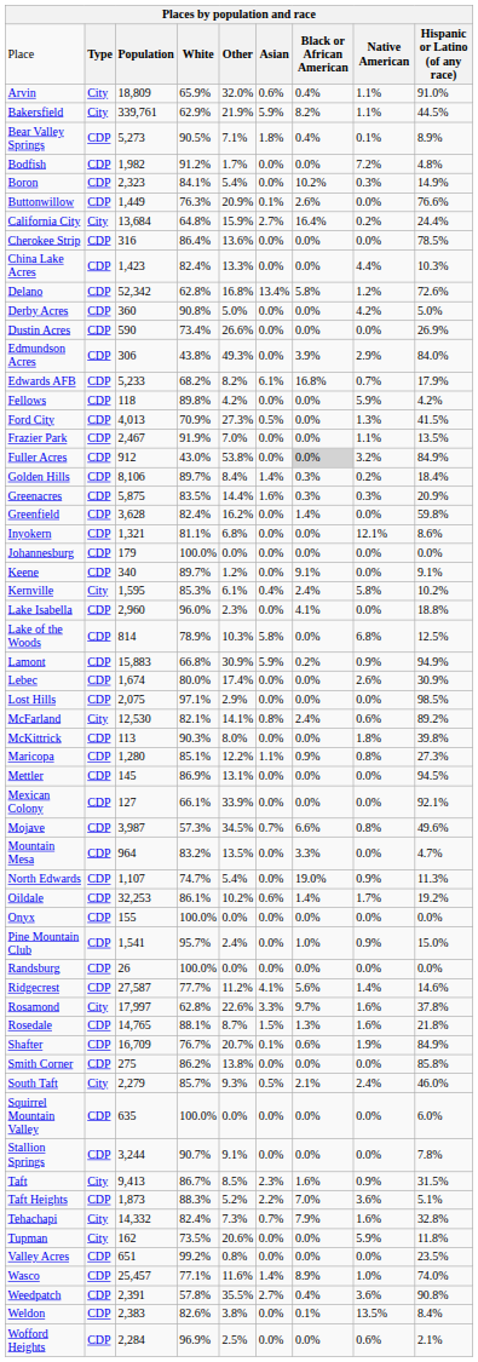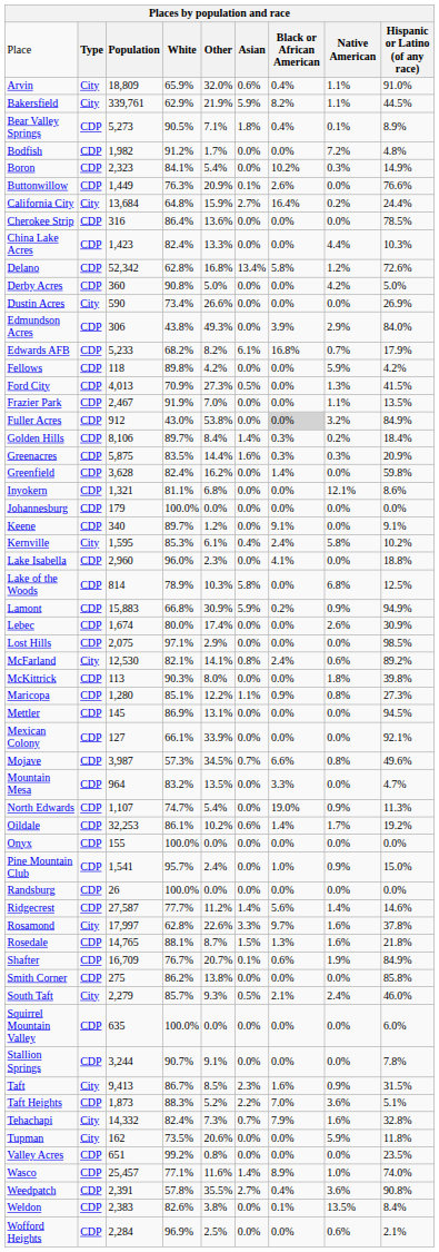 <table class="wikitable sortable collapsible collapsed" style="width: 100%;">
 <tr>
 <th colspan="9">Places by population and race</th>
 </tr>
 <tr>
 <td>Place</td>
 <th>Type</th>
 <th data-sort-type="number">Population</th>
 <th data-sort-type="number">White</th>
 <th data-sort-type="number">Other<br></th>
 <th data-sort-type="number">Asian</th>
 <th data-sort-type="number">Black or African<br>American</th>
 <th data-sort-type="number">Native American<br></th>
 <th data-sort-type="number">Hispanic or Latino<br>(of any race)</th>
 </tr>
 <tr>
 <td><a href='#'>Arvin</a></td>
 <td><a href='#'>City</a></td>
 <td>18,809</td>
 <td>65.9%</td>
 <td>32.0%</td>
 <td>0.6%</td>
 <td>0.4%</td>
 <td>1.1%</td>
 <td>91.0%</td>
 </tr>
 <tr>
 <td><a href='#'>Bakersfield</a></td>
 <td><a href='#'>City</a></td>
 <td>339,761</td>
 <td>62.9%</td>
 <td>21.9%</td>
 <td>5.9%</td>
 <td>8.2%</td>
 <td>1.1%</td>
 <td>44.5%</td>
 </tr>
 <tr>
 <td><a href='#'>Bear Valley Springs</a></td>
 <td><a href='#'>CDP</a></td>
 <td>5,273</td>
 <td>90.5%</td>
 <td>7.1%</td>
 <td>1.8%</td>
 <td>0.4%</td>
 <td>0.1%</td>
 <td>8.9%</td>
 </tr>
 <tr>
 <td><a href='#'>Bodfish</a></td>
 <td><a href='#'>CDP</a></td>
 <td>1,982</td>
 <td>91.2%</td>
 <td>1.7%</td>
 <td>0.0%</td>
 <td>0.0%</td>
 <td>7.2%</td>
 <td>4.8%</td>
 </tr>
 <tr>
 <td><a href='#'>Boron</a></td>
 <td><a href='#'>CDP</a></td>
 <td>2,323</td>
 <td>84.1%</td>
 <td>5.4%</td>
 <td>0.0%</td>
 <td>10.2%</td>
 <td>0.3%</td>
 <td>14.9%</td>
 </tr>
 <tr>
 <td><a href='#'>Buttonwillow</a></td>
 <td><a href='#'>CDP</a></td>
 <td>1,449</td>
 <td>76.3%</td>
 <td>20.9%</td>
 <td>0.1%</td>
 <td>2.6%</td>
 <td>0.0%</td>
 <td>76.6%</td>
 </tr>
 <tr>
 <td><a href='#'>California City</a></td>
 <td><a href='#'>City</a></td>
 <td>13,684</td>
 <td>64.8%</td>
 <td>15.9%</td>
 <td>2.7%</td>
 <td>16.4%</td>
 <td>0.2%</td>
 <td>24.4%</td>
 </tr>
 <tr>
 <td><a href='#'>Cherokee Strip</a></td>
 <td><a href='#'>CDP</a></td>
 <td>316</td>
 <td>86.4%</td>
 <td>13.6%</td>
 <td>0.0%</td>
 <td>0.0%</td>
 <td>0.0%</td>
 <td>78.5%</td>
 </tr>
 <tr>
 <td><a href='#'>China Lake Acres</a></td>
 <td><a href='#'>CDP</a></td>
 <td>1,423</td>
 <td>82.4%</td>
 <td>13.3%</td>
 <td>0.0%</td>
 <td>0.0%</td>
 <td>4.4%</td>
 <td>10.3%</td>
 </tr>
 <tr>
 <td><a href='#'>Delano</a></td>
 <td><a href='#'>CDP</a></td>
 <td>52,342</td>
 <td>62.8%</td>
 <td>16.8%</td>
 <td>13.4%</td>
 <td>5.8%</td>
 <td>1.2%</td>
 <td>72.6%</td>
 </tr>
 <tr>
 <td><a href='#'>Derby Acres</a></td>
 <td><a href='#'>CDP</a></td>
 <td>360</td>
 <td>90.8%</td>
 <td>5.0%</td>
 <td>0.0%</td>
 <td>0.0%</td>
 <td>4.2%</td>
 <td>5.0%</td>
 </tr>
 <tr>
 <td><a href='#'>Dustin Acres</a></td>
-<td><a href='#'>CDP</a></td>
+<td><a href='#'>City</a></td>
 <td>590</td>
 <td>73.4%</td>
 <td>26.6%</td>
 <td>0.0%</td>
 <td>0.0%</td>
 <td>0.0%</td>
 <td>26.9%</td>
 </tr>
 <tr>
 <td><a href='#'>Edmundson Acres</a></td>
 <td><a href='#'>CDP</a></td>
 <td>306</td>
 <td>43.8%</td>
 <td>49.3%</td>
 <td>0.0%</td>
 <td>3.9%</td>
 <td>2.9%</td>
 <td>84.0%</td>
 </tr>
 <tr>
 <td><a href='#'>Edwards AFB</a></td>
 <td><a href='#'>CDP</a></td>
 <td>5,233</td>
 <td>68.2%</td>
 <td>8.2%</td>
 <td>6.1%</td>
 <td>16.8%</td>
 <td>0.7%</td>
 <td>17.9%</td>
 </tr>
 <tr>
 <td><a href='#'>Fellows</a></td>
 <td><a href='#'>CDP</a></td>
 <td>118</td>
 <td>89.8%</td>
 <td>4.2%</td>
 <td>0.0%</td>
 <td>0.0%</td>
 <td>5.9%</td>
 <td>4.2%</td>
 </tr>
 <tr>
 <td><a href='#'>Ford City</a></td>
 <td><a href='#'>CDP</a></td>
 <td>4,013</td>
 <td>70.9%</td>
 <td>27.3%</td>
 <td>0.5%</td>
 <td>0.0%</td>
 <td>1.3%</td>
 <td>41.5%</td>
 </tr>
 <tr>
 <td><a href='#'>Frazier Park</a></td>
 <td><a href='#'>CDP</a></td>
 <td>2,467</td>
 <td>91.9%</td>
 <td>7.0%</td>
 <td>0.0%</td>
 <td>0.0%</td>
 <td>1.1%</td>
 <td>13.5%</td>
 </tr>
 <tr>
 <td><a href='#'>Fuller Acres</a></td>
 <td><a href='#'>CDP</a></td>
 <td>912</td>
 <td>43.0%</td>
 <td>53.8%</td>
 <td>0.0%</td>
 <td style="background: lightgrey;">0.0%</td>
 <td>3.2%</td>
 <td>84.9%</td>
 </tr>
 <tr>
 <td><a href='#'>Golden Hills</a></td>
 <td><a href='#'>CDP</a></td>
 <td>8,106</td>
 <td>89.7%</td>
 <td>8.4%</td>
 <td>1.4%</td>
 <td>0.3%</td>
 <td>0.2%</td>
 <td>18.4%</td>
 </tr>
 <tr>
 <td><a href='#'>Greenacres</a></td>
 <td><a href='#'>CDP</a></td>
 <td>5,875</td>
 <td>83.5%</td>
 <td>14.4%</td>
 <td>1.6%</td>
 <td>0.3%</td>
 <td>0.3%</td>
 <td>20.9%</td>
 </tr>
 <tr>
 <td><a href='#'>Greenfield</a></td>
 <td><a href='#'>CDP</a></td>
 <td>3,628</td>
 <td>82.4%</td>
 <td>16.2%</td>
 <td>0.0%</td>
 <td>1.4%</td>
 <td>0.0%</td>
 <td>59.8%</td>
 </tr>
 <tr>
 <td><a href='#'>Inyokern</a></td>
 <td><a href='#'>CDP</a></td>
 <td>1,321</td>
 <td>81.1%</td>
 <td>6.8%</td>
 <td>0.0%</td>
 <td>0.0%</td>
 <td>12.1%</td>
 <td>8.6%</td>
 </tr>
 <tr>
 <td><a href='#'>Johannesburg</a></td>
 <td><a href='#'>CDP</a></td>
 <td>179</td>
 <td>100.0%</td>
 <td>0.0%</td>
 <td>0.0%</td>
 <td>0.0%</td>
 <td>0.0%</td>
 <td>0.0%</td>
 </tr>
 <tr>
 <td><a href='#'>Keene</a></td>
 <td><a href='#'>CDP</a></td>
 <td>340</td>
 <td>89.7%</td>
 <td>1.2%</td>
 <td>0.0%</td>
 <td>9.1%</td>
 <td>0.0%</td>
 <td>9.1%</td>
 </tr>
 <tr>
 <td><a href='#'>Kernville</a></td>
 <td><a href='#'>City</a></td>
 <td>1,595</td>
 <td>85.3%</td>
 <td>6.1%</td>
 <td>0.4%</td>
 <td>2.4%</td>
 <td>5.8%</td>
 <td>10.2%</td>
 </tr>
 <tr>
 <td><a href='#'>Lake Isabella</a></td>
 <td><a href='#'>CDP</a></td>
 <td>2,960</td>
 <td>96.0%</td>
 <td>2.3%</td>
 <td>0.0%</td>
 <td>4.1%</td>
 <td>0.0%</td>
 <td>18.8%</td>
 </tr>
 <tr>
 <td><a href='#'>Lake of the Woods</a></td>
 <td><a href='#'>CDP</a></td>
 <td>814</td>
 <td>78.9%</td>
 <td>10.3%</td>
 <td>5.8%</td>
 <td>0.0%</td>
 <td>6.8%</td>
 <td>12.5%</td>
 </tr>
 <tr>
 <td><a href='#'>Lamont</a></td>
 <td><a href='#'>CDP</a></td>
 <td>15,883</td>
 <td>66.8%</td>
 <td>30.9%</td>
 <td>5.9%</td>
 <td>0.2%</td>
 <td>0.9%</td>
 <td>94.9%</td>
 </tr>
 <tr>
 <td><a href='#'>Lebec</a></td>
 <td><a href='#'>CDP</a></td>
 <td>1,674</td>
 <td>80.0%</td>
 <td>17.4%</td>
 <td>0.0%</td>
 <td>0.0%</td>
 <td>2.6%</td>
 <td>30.9%</td>
 </tr>
 <tr>
 <td><a href='#'>Lost Hills</a></td>
 <td><a href='#'>CDP</a></td>
 <td>2,075</td>
 <td>97.1%</td>
 <td>2.9%</td>
 <td>0.0%</td>
 <td>0.0%</td>
 <td>0.0%</td>
 <td>98.5%</td>
 </tr>
 <tr>
 <td><a href='#'>McFarland</a></td>
 <td><a href='#'>City</a></td>
 <td>12,530</td>
 <td>82.1%</td>
 <td>14.1%</td>
 <td>0.8%</td>
 <td>2.4%</td>
 <td>0.6%</td>
 <td>89.2%</td>
 </tr>
 <tr>
 <td><a href='#'>McKittrick</a></td>
 <td><a href='#'>CDP</a></td>
 <td>113</td>
 <td>90.3%</td>
 <td>8.0%</td>
 <td>0.0%</td>
 <td>0.0%</td>
 <td>1.8%</td>
 <td>39.8%</td>
 </tr>
 <tr>
 <td><a href='#'>Maricopa</a></td>
 <td><a href='#'>CDP</a></td>
 <td>1,280</td>
 <td>85.1%</td>
 <td>12.2%</td>
 <td>1.1%</td>
 <td>0.9%</td>
 <td>0.8%</td>
 <td>27.3%</td>
 </tr>
 <tr>
 <td><a href='#'>Mettler</a></td>
 <td><a href='#'>CDP</a></td>
 <td>145</td>
 <td>86.9%</td>
 <td>13.1%</td>
 <td>0.0%</td>
 <td>0.0%</td>
 <td>0.0%</td>
 <td>94.5%</td>
 </tr>
 <tr>
 <td><a href='#'>Mexican Colony</a></td>
 <td><a href='#'>CDP</a></td>
 <td>127</td>
 <td>66.1%</td>
 <td>33.9%</td>
 <td>0.0%</td>
 <td>0.0%</td>
 <td>0.0%</td>
 <td>92.1%</td>
 </tr>
 <tr>
 <td><a href='#'>Mojave</a></td>
 <td><a href='#'>CDP</a></td>
 <td>3,987</td>
 <td>57.3%</td>
 <td>34.5%</td>
 <td>0.7%</td>
 <td>6.6%</td>
 <td>0.8%</td>
 <td>49.6%</td>
 </tr>
 <tr>
 <td><a href='#'>Mountain Mesa</a></td>
 <td><a href='#'>CDP</a></td>
 <td>964</td>
 <td>83.2%</td>
 <td>13.5%</td>
 <td>0.0%</td>
 <td>3.3%</td>
 <td>0.0%</td>
 <td>4.7%</td>
 </tr>
 <tr>
 <td><a href='#'>North Edwards</a></td>
 <td><a href='#'>CDP</a></td>
 <td>1,107</td>
 <td>74.7%</td>
 <td>5.4%</td>
 <td>0.0%</td>
 <td>19.0%</td>
 <td>0.9%</td>
 <td>11.3%</td>
 </tr>
 <tr>
 <td><a href='#'>Oildale</a></td>
 <td><a href='#'>CDP</a></td>
 <td>32,253</td>
 <td>86.1%</td>
 <td>10.2%</td>
 <td>0.6%</td>
 <td>1.4%</td>
 <td>1.7%</td>
 <td>19.2%</td>
 </tr>
 <tr>
 <td><a href='#'>Onyx</a></td>
 <td><a href='#'>CDP</a></td>
 <td>155</td>
 <td>100.0%</td>
 <td>0.0%</td>
 <td>0.0%</td>
 <td>0.0%</td>
 <td>0.0%</td>
 <td>0.0%</td>
 </tr>
 <tr>
 <td><a href='#'>Pine Mountain Club</a></td>
 <td><a href='#'>CDP</a></td>
 <td>1,541</td>
 <td>95.7%</td>
 <td>2.4%</td>
 <td>0.0%</td>
 <td>1.0%</td>
 <td>0.9%</td>
 <td>15.0%</td>
 </tr>
 <tr>
 <td><a href='#'>Randsburg</a></td>
 <td><a href='#'>CDP</a></td>
 <td>26</td>
 <td>100.0%</td>
 <td>0.0%</td>
 <td>0.0%</td>
 <td>0.0%</td>
 <td>0.0%</td>
 <td>0.0%</td>
 </tr>
 <tr>
 <td><a href='#'>Ridgecrest</a></td>
 <td><a href='#'>CDP</a></td>
 <td>27,587</td>
 <td>77.7%</td>
 <td>11.2%</td>
-<td>4.1%</td>
+<td>1.4%</td>
 <td>5.6%</td>
 <td>1.4%</td>
 <td>14.6%</td>
 </tr>
 <tr>
 <td><a href='#'>Rosamond</a></td>
 <td><a href='#'>City</a></td>
 <td>17,997</td>
 <td>62.8%</td>
 <td>22.6%</td>
 <td>3.3%</td>
 <td>9.7%</td>
 <td>1.6%</td>
 <td>37.8%</td>
 </tr>
 <tr>
 <td><a href='#'>Rosedale</a></td>
 <td><a href='#'>CDP</a></td>
 <td>14,765</td>
 <td>88.1%</td>
 <td>8.7%</td>
 <td>1.5%</td>
 <td>1.3%</td>
 <td>1.6%</td>
 <td>21.8%</td>
 </tr>
 <tr>
 <td><a href='#'>Shafter</a></td>
 <td><a href='#'>CDP</a></td>
 <td>16,709</td>
 <td>76.7%</td>
 <td>20.7%</td>
 <td>0.1%</td>
 <td>0.6%</td>
 <td>1.9%</td>
 <td>84.9%</td>
 </tr>
 <tr>
 <td><a href='#'>Smith Corner</a></td>
 <td><a href='#'>CDP</a></td>
 <td>275</td>
 <td>86.2%</td>
 <td>13.8%</td>
 <td>0.0%</td>
 <td>0.0%</td>
 <td>0.0%</td>
 <td>85.8%</td>
 </tr>
 <tr>
 <td><a href='#'>South Taft</a></td>
 <td><a href='#'>City</a></td>
 <td>2,279</td>
 <td>85.7%</td>
 <td>9.3%</td>
 <td>0.5%</td>
 <td>2.1%</td>
 <td>2.4%</td>
 <td>46.0%</td>
 </tr>
 <tr>
 <td><a href='#'>Squirrel Mountain Valley</a></td>
 <td><a href='#'>CDP</a></td>
 <td>635</td>
 <td>100.0%</td>
 <td>0.0%</td>
 <td>0.0%</td>
 <td>0.0%</td>
 <td>0.0%</td>
 <td>6.0%</td>
 </tr>
 <tr>
 <td><a href='#'>Stallion Springs</a></td>
 <td><a href='#'>CDP</a></td>
 <td>3,244</td>
 <td>90.7%</td>
 <td>9.1%</td>
 <td>0.0%</td>
 <td>0.0%</td>
 <td>0.0%</td>
 <td>7.8%</td>
 </tr>
 <tr>
 <td><a href='#'>Taft</a></td>
 <td><a href='#'>City</a></td>
 <td>9,413</td>
 <td>86.7%</td>
 <td>8.5%</td>
 <td>2.3%</td>
 <td>1.6%</td>
 <td>0.9%</td>
 <td>31.5%</td>
 </tr>
 <tr>
 <td><a href='#'>Taft Heights</a></td>
 <td><a href='#'>CDP</a></td>
 <td>1,873</td>
 <td>88.3%</td>
 <td>5.2%</td>
 <td>2.2%</td>
 <td>7.0%</td>
 <td>3.6%</td>
 <td>5.1%</td>
 </tr>
 <tr>
 <td><a href='#'>Tehachapi</a></td>
 <td><a href='#'>City</a></td>
 <td>14,332</td>
 <td>82.4%</td>
 <td>7.3%</td>
 <td>0.7%</td>
 <td>7.9%</td>
 <td>1.6%</td>
 <td>32.8%</td>
 </tr>
 <tr>
 <td><a href='#'>Tupman</a></td>
 <td><a href='#'>City</a></td>
 <td>162</td>
 <td>73.5%</td>
 <td>20.6%</td>
 <td>0.0%</td>
 <td>0.0%</td>
 <td>5.9%</td>
 <td>11.8%</td>
 </tr>
 <tr>
 <td><a href='#'>Valley Acres</a></td>
 <td><a href='#'>CDP</a></td>
 <td>651</td>
 <td>99.2%</td>
 <td>0.8%</td>
 <td>0.0%</td>
 <td>0.0%</td>
 <td>0.0%</td>
 <td>23.5%</td>
 </tr>
 <tr>
 <td><a href='#'>Wasco</a></td>
 <td><a href='#'>CDP</a></td>
 <td>25,457</td>
 <td>77.1%</td>
 <td>11.6%</td>
 <td>1.4%</td>
 <td>8.9%</td>
 <td>1.0%</td>
 <td>74.0%</td>
 </tr>
 <tr>
 <td><a href='#'>Weedpatch</a></td>
 <td><a href='#'>CDP</a></td>
 <td>2,391</td>
 <td>57.8%</td>
 <td>35.5%</td>
 <td>2.7%</td>
 <td>0.4%</td>
 <td>3.6%</td>
 <td>90.8%</td>
 </tr>
 <tr>
 <td><a href='#'>Weldon</a></td>
 <td><a href='#'>CDP</a></td>
 <td>2,383</td>
 <td>82.6%</td>
 <td>3.8%</td>
 <td>0.0%</td>
 <td>0.1%</td>
 <td>13.5%</td>
 <td>8.4%</td>
 </tr>
 <tr>
 <td><a href='#'>Wofford Heights</a></td>
 <td><a href='#'>CDP</a></td>
 <td>2,284</td>
 <td>96.9%</td>
 <td>2.5%</td>
 <td>0.0%</td>
 <td>0.0%</td>
 <td>0.6%</td>
 <td>2.1%</td>
 </tr>
 </table>
